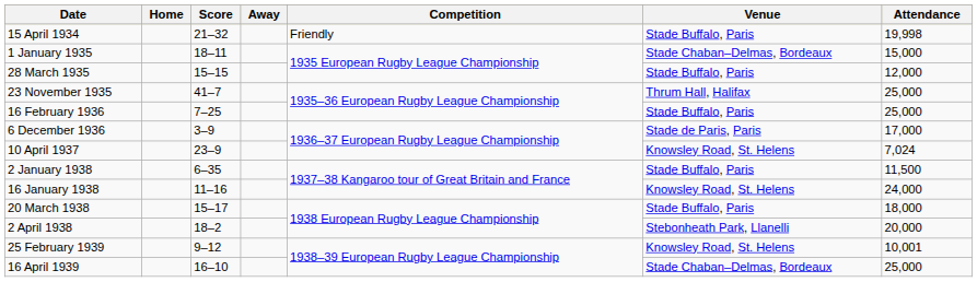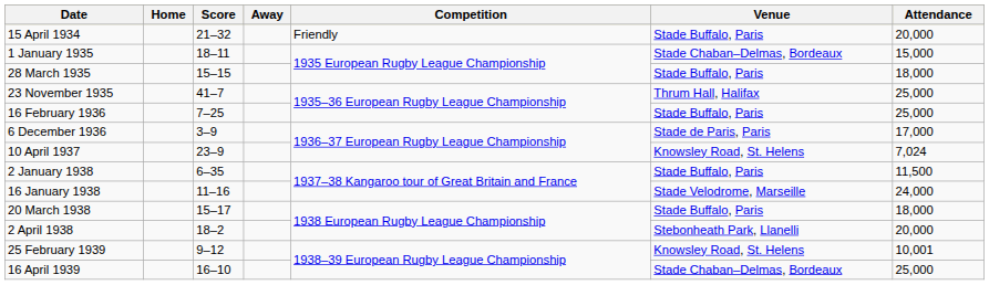 <table class="wikitable" width=100%>
 <tr bgcolor=#bdb76b>
 <th>Date</th>
 <th>Home</th>
 <th>Score</th>
 <th>Away</th>
 <th>Competition</th>
 <th>Venue</th>
 <th>Attendance</th>
 </tr>
 <tr>
 <td>15 April 1934</td>
 <td></td>
 <td>21–32</td>
 <td></td>
 <td>Friendly</td>
 <td> <a href='#'>Stade Buffalo</a>, <a href='#'>Paris</a></td>
-<td>19,998</td>
+<td>20,000</td>
 </tr>
 <tr>
 <td>1 January 1935</td>
 <td></td>
 <td>18–11</td>
 <td></td>
 <td rowspan=2><a href='#'>1935 European Rugby League Championship</a></td>
 <td> <a href='#'>Stade Chaban–Delmas</a>, <a href='#'>Bordeaux</a></td>
 <td>15,000</td>
 </tr>
 <tr>
 <td>28 March 1935</td>
 <td></td>
 <td>15–15</td>
 <td></td>
 <td> <a href='#'>Stade Buffalo</a>, <a href='#'>Paris</a></td>
-<td>12,000</td>
+<td>18,000</td>
 </tr>
 <tr>
 <td>23 November 1935</td>
 <td></td>
 <td>41–7</td>
 <td></td>
 <td rowspan=2><a href='#'>1935–36 European Rugby League Championship</a></td>
 <td> <a href='#'>Thrum Hall</a>, <a href='#'>Halifax</a></td>
 <td>25,000</td>
 </tr>
 <tr>
 <td>16 February 1936</td>
 <td></td>
 <td>7–25</td>
 <td></td>
 <td> <a href='#'>Stade Buffalo</a>, <a href='#'>Paris</a></td>
 <td>25,000</td>
 </tr>
 <tr>
 <td>6 December 1936</td>
 <td></td>
 <td>3–9</td>
 <td></td>
 <td rowspan=2><a href='#'>1936–37 European Rugby League Championship</a></td>
 <td> <a href='#'>Stade de Paris</a>, <a href='#'>Paris</a></td>
 <td>17,000</td>
 </tr>
 <tr>
 <td>10 April 1937</td>
 <td></td>
 <td>23–9</td>
 <td></td>
 <td> <a href='#'>Knowsley Road</a>, <a href='#'>St. Helens</a></td>
 <td>7,024</td>
 </tr>
 <tr>
 <td>2 January 1938</td>
 <td></td>
 <td>6–35</td>
 <td></td>
 <td rowspan=2><a href='#'>1937–38 Kangaroo tour of Great Britain and France</a></td>
 <td> <a href='#'>Stade Buffalo</a>, <a href='#'>Paris</a></td>
 <td>11,500</td>
 </tr>
 <tr>
 <td>16 January 1938</td>
 <td></td>
 <td>11–16</td>
 <td></td>
-<td> <a href='#'>Knowsley Road</a>, <a href='#'>St. Helens</a></td>
+<td> <a href='#'>Stade Velodrome</a>, <a href='#'>Marseille</a></td>
 <td>24,000</td>
 </tr>
 <tr>
 <td>20 March 1938</td>
 <td></td>
 <td>15–17</td>
 <td></td>
 <td rowspan=2><a href='#'>1938 European Rugby League Championship</a></td>
 <td> <a href='#'>Stade Buffalo</a>, <a href='#'>Paris</a></td>
 <td>18,000</td>
 </tr>
 <tr>
 <td>2 April 1938</td>
 <td></td>
 <td>18–2</td>
 <td></td>
 <td> <a href='#'>Stebonheath Park</a>, <a href='#'>Llanelli</a></td>
 <td>20,000</td>
 </tr>
 <tr>
 <td>25 February 1939</td>
 <td></td>
 <td>9–12</td>
 <td></td>
 <td rowspan=2><a href='#'>1938–39 European Rugby League Championship</a></td>
 <td> <a href='#'>Knowsley Road</a>, <a href='#'>St. Helens</a></td>
 <td>10,001</td>
 </tr>
 <tr>
 <td>16 April 1939</td>
 <td></td>
 <td>16–10</td>
 <td></td>
 <td> <a href='#'>Stade Chaban–Delmas</a>, <a href='#'>Bordeaux</a></td>
 <td>25,000</td>
 </tr>
 </table>
